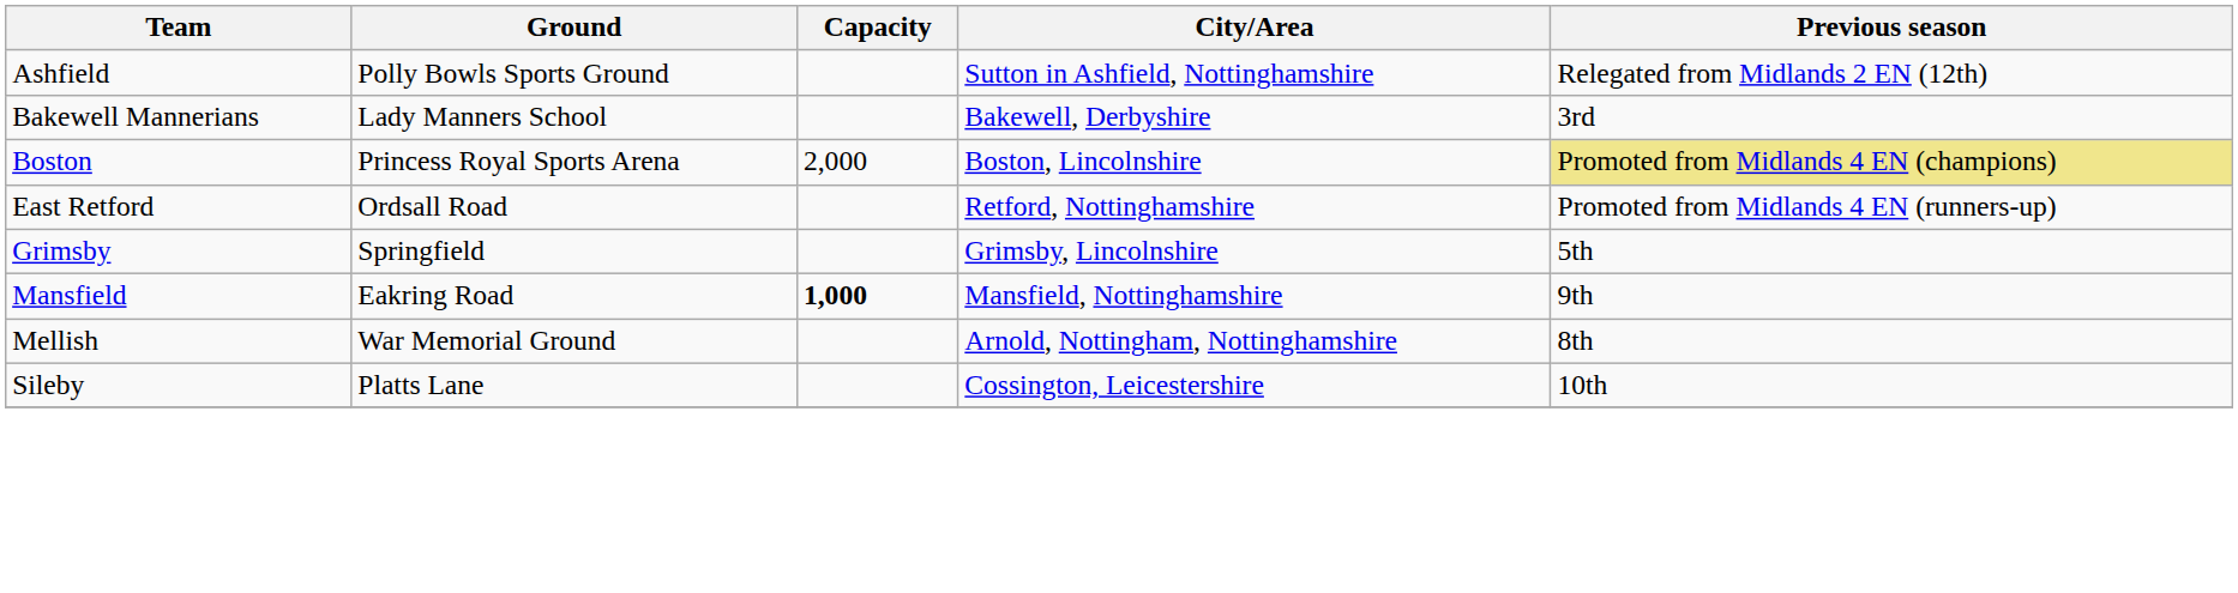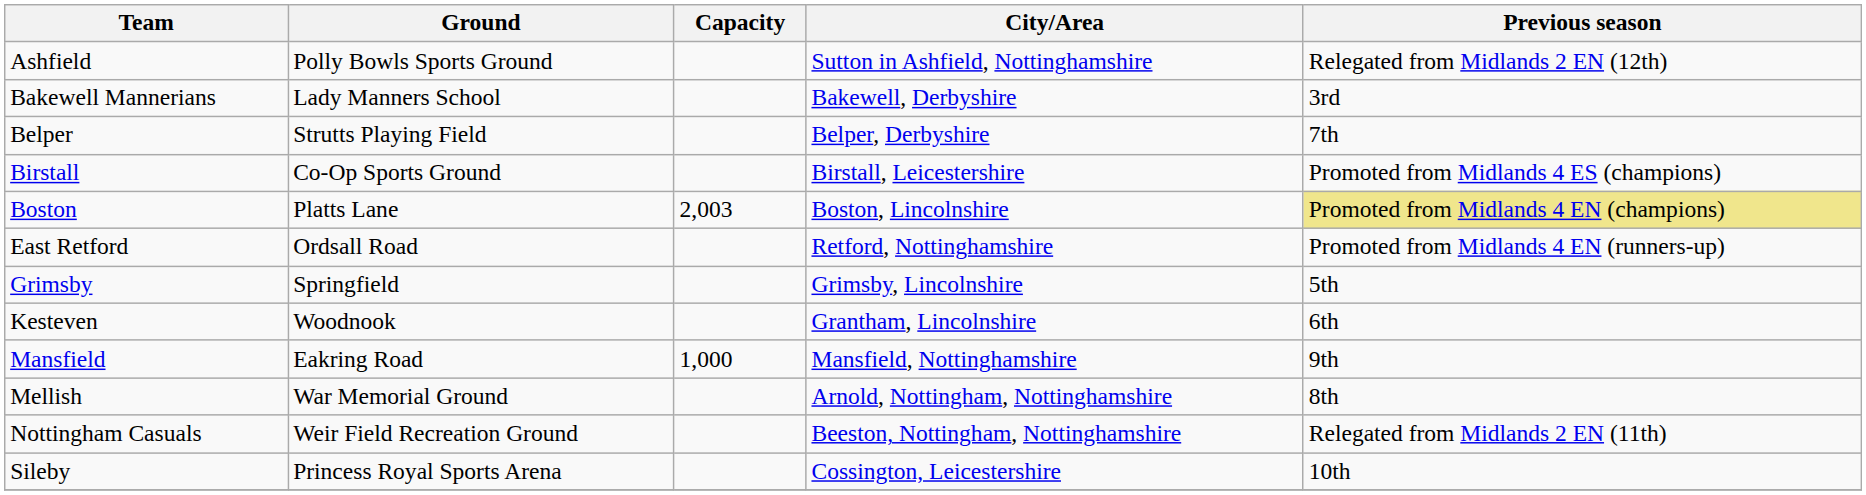 <table class="wikitable sortable" width=100%>
 <tr>
 <th>Team</th>
 <th>Ground</th>
 <th>Capacity</th>
 <th>City/Area</th>
 <th>Previous season</th>
 </tr>
 <tr>
 <td>Ashfield</td>
 <td>Polly Bowls Sports Ground</td>
 <td></td>
 <td><a href='#'>Sutton in Ashfield</a>, <a href='#'>Nottinghamshire</a></td>
 <td>Relegated from <a href='#'>Midlands 2 EN</a> (12th)</td>
 </tr>
 <tr>
 <td>Bakewell Mannerians</td>
 <td>Lady Manners School</td>
 <td></td>
 <td><a href='#'>Bakewell</a>, <a href='#'>Derbyshire</a></td>
 <td>3rd</td>
 </tr>
 <tr>
+<td>Belper</td>
+<td>Strutts Playing Field</td>
+<td></td>
+<td><a href='#'>Belper</a>, <a href='#'>Derbyshire</a></td>
+<td>7th</td>
+</tr>
+<tr>
+<td><a href='#'>Birstall</a></td>
+<td>Co-Op Sports Ground</td>
+<td></td>
+<td><a href='#'>Birstall</a>, <a href='#'>Leicestershire</a></td>
+<td>Promoted from <a href='#'>Midlands 4 ES</a> (champions)</td>
+</tr>
+<tr>
 <td><a href='#'>Boston</a></td>
-<td>Princess Royal Sports Arena</td>
-<td>2,000</td>
+<td>Platts Lane</td>
+<td>2,003</td>
 <td><a href='#'>Boston</a>, <a href='#'>Lincolnshire</a></td>
 <td style="background: khaki;">Promoted from <a href='#'>Midlands 4 EN</a> (champions)</td>
 </tr>
 <tr>
 <td>East Retford</td>
 <td>Ordsall Road</td>
 <td></td>
 <td><a href='#'>Retford</a>, <a href='#'>Nottinghamshire</a></td>
 <td>Promoted from <a href='#'>Midlands 4 EN</a> (runners-up)</td>
 </tr>
 <tr>
 <td><a href='#'>Grimsby</a></td>
 <td>Springfield</td>
 <td></td>
 <td><a href='#'>Grimsby</a>, <a href='#'>Lincolnshire</a></td>
 <td>5th</td>
 </tr>
 <tr>
+<td>Kesteven</td>
+<td>Woodnook</td>
+<td></td>
+<td><a href='#'>Grantham</a>, <a href='#'>Lincolnshire</a></td>
+<td>6th</td>
+</tr>
+<tr>
 <td><a href='#'>Mansfield</a></td>
 <td>Eakring Road</td>
-<td><strong>1,000</strong></td>
+<td>1,000</td>
 <td><a href='#'>Mansfield</a>, <a href='#'>Nottinghamshire</a></td>
 <td>9th</td>
 </tr>
 <tr>
 <td>Mellish</td>
 <td>War Memorial Ground</td>
 <td></td>
 <td><a href='#'>Arnold</a>, <a href='#'>Nottingham</a>, <a href='#'>Nottinghamshire</a></td>
 <td>8th</td>
 </tr>
 <tr>
+<td>Nottingham Casuals</td>
+<td>Weir Field Recreation Ground</td>
+<td></td>
+<td><a href='#'>Beeston, Nottingham</a>, <a href='#'>Nottinghamshire</a></td>
+<td>Relegated from <a href='#'>Midlands 2 EN</a> (11th)</td>
+</tr>
+<tr>
 <td>Sileby</td>
-<td>Platts Lane</td>
+<td>Princess Royal Sports Arena</td>
 <td></td>
 <td><a href='#'>Cossington, Leicestershire</a></td>
 <td>10th</td>
 </tr>
 <tr>
 </tr>
 </table>
